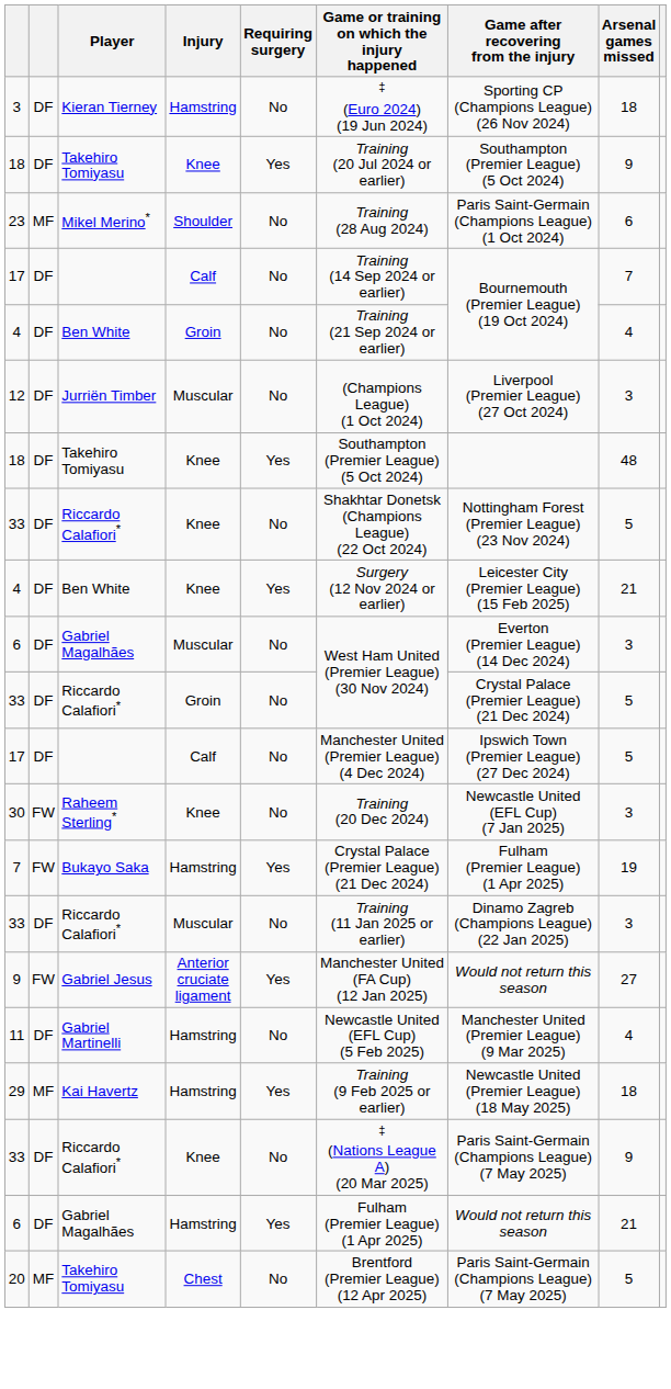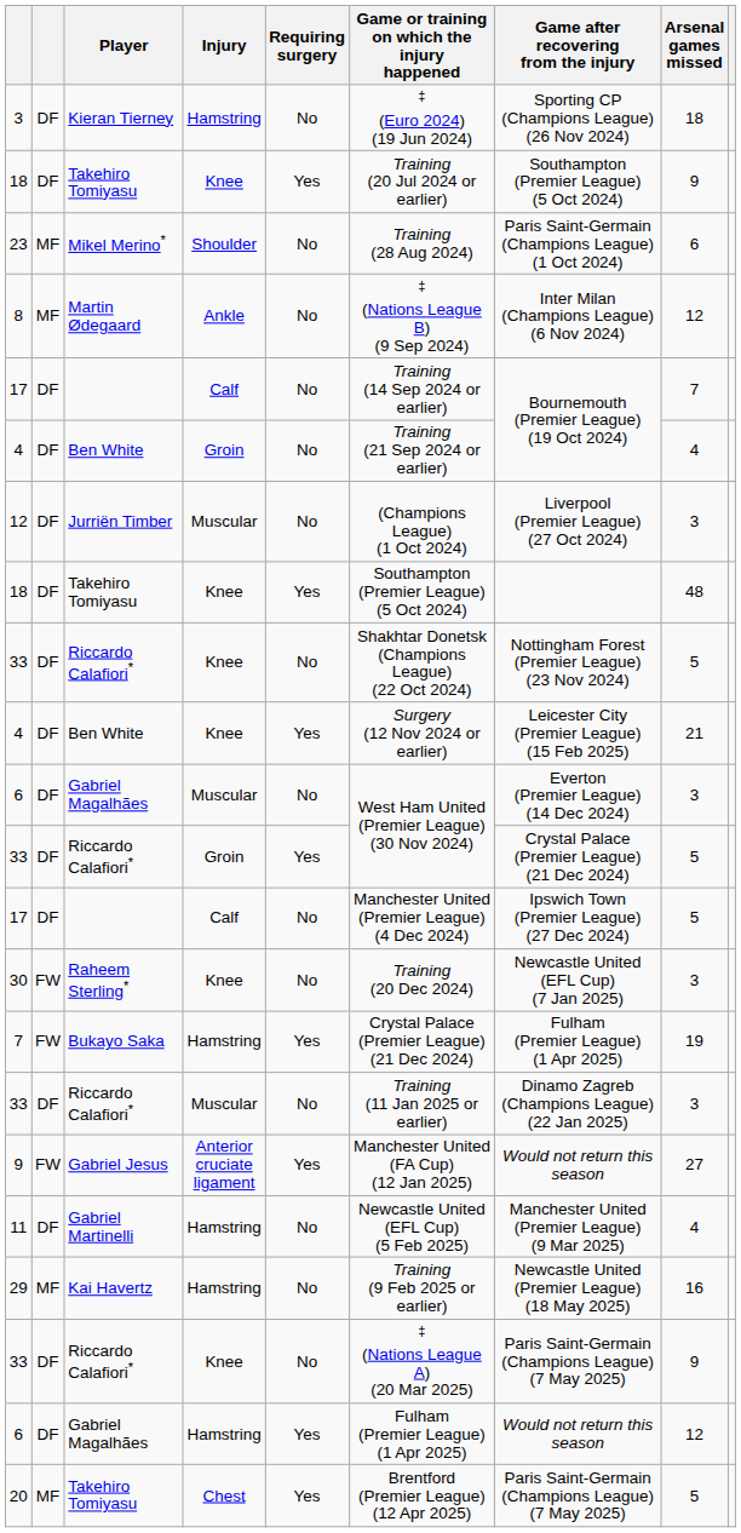 <table class="wikitable sortable" style="text-align:center; font-size:85%;">
 <tr>
 <th></th>
 <th></th>
 <th>Player</th>
 <th>Injury</th>
 <th>Requiring<br>surgery</th>
 <th>Game or training<br>on which the injury<br>happened</th>
 <th>Game after<br>recovering<br>from the injury</th>
 <th>Arsenal<br>games<br>missed</th>
 <th class="unsortable"></th>
 </tr>
 <tr>
 <td>3</td>
 <td>DF</td>
 <td style="text-align:left;" data-sort-value="Tier"> <a href='#'>Kieran Tierney</a></td>
 <td><a href='#'>Hamstring</a></td>
 <td>No</td>
 <td data-sort-value="1"><sup>‡</sup><br>(<a href='#'>Euro 2024</a>)<br>(19 Jun 2024)</td>
 <td data-sort-value="7"> Sporting CP<br>(Champions League)<br>(26 Nov 2024)</td>
 <td>18</td>
 <td><br></td>
 </tr>
 <tr>
 <td>18</td>
 <td>DF</td>
 <td style="text-align:left;" data-sort-value="Tomi"> <a href='#'>Takehiro Tomiyasu</a></td>
 <td><a href='#'>Knee</a></td>
 <td>Yes</td>
 <td data-sort-value="2"><em>Training</em><br>(20 Jul 2024 or earlier)</td>
 <td data-sort-value="2">Southampton<br>(Premier League)<br>(5 Oct 2024)</td>
 <td>9</td>
 <td><br><br></td>
 </tr>
 <tr>
 <td>23</td>
 <td>MF</td>
 <td style="text-align:left;" data-sort-value="Meri"> <a href='#'>Mikel Merino</a><sup>*</sup></td>
 <td><a href='#'>Shoulder</a></td>
 <td>No</td>
 <td data-sort-value="3"><em>Training</em><br>(28 Aug 2024)</td>
 <td data-sort-value="1"> Paris Saint-Germain<br>(Champions League)<br>(1 Oct 2024)</td>
 <td>6</td>
+<td><br></td>
+</tr>
+<tr>
+<td>8</td>
+<td>MF</td>
+<td style="text-align:left;" data-sort-value="Odeg"> <a href='#'>Martin Ødegaard</a></td>
+<td><a href='#'>Ankle</a></td>
+<td>No</td>
+<td data-sort-value="4"><sup>‡</sup><br>(<a href='#'>Nations League B</a>)<br>(9 Sep 2024)</td>
+<td data-sort-value="5"> Inter Milan<br>(Champions League)<br>(6 Nov 2024)</td>
+<td>12</td>
 <td><br></td>
 </tr>
 <tr>
 <td>17</td>
 <td>DF</td>
 <td style="text-align:left;" data-sort-value="Zinc"></td>
 <td><a href='#'>Calf</a></td>
 <td>No</td>
 <td data-sort-value="5"><em>Training</em><br>(14 Sep 2024 or earlier)</td>
 <td rowspan="2" data-sort-value="3">Bournemouth<br>(Premier League)<br>(19 Oct 2024)</td>
 <td>7</td>
 <td><br></td>
 </tr>
 <tr>
 <td>4</td>
 <td>DF</td>
 <td style="text-align:left;" data-sort-value="Whit"> <a href='#'>Ben White</a></td>
 <td><a href='#'>Groin</a></td>
 <td>No</td>
 <td data-sort-value="6"><em>Training</em><br>(21 Sep 2024 or earlier)</td>
 <td>4</td>
 <td><br></td>
 </tr>
 <tr>
 <td>12</td>
 <td>DF</td>
 <td style="text-align:left;" data-sort-value="Timb"> <a href='#'>Jurriën Timber</a></td>
 <td>Muscular</td>
 <td>No</td>
 <td data-sort-value="7"><br>(Champions League)<br>(1 Oct 2024)</td>
 <td data-sort-value="4">Liverpool<br>(Premier League)<br>(27 Oct 2024)</td>
 <td>3</td>
 <td><br></td>
 </tr>
 <tr>
 <td>18</td>
 <td>DF</td>
 <td style="text-align:left;" data-sort-value="Tomi"> Takehiro Tomiyasu</td>
 <td>Knee</td>
 <td>Yes</td>
 <td data-sort-value="8">Southampton<br>(Premier League)<br>(5 Oct 2024)</td>
 <td data-sort-value="99"><em></em></td>
 <td>48</td>
 <td><br></td>
 </tr>
 <tr>
 <td>33</td>
 <td>DF</td>
 <td style="text-align:left;" data-sort-value="Cala"> <a href='#'>Riccardo Calafiori</a><sup>*</sup></td>
 <td>Knee</td>
 <td>No</td>
 <td data-sort-value="9"> Shakhtar Donetsk<br>(Champions League)<br>(22 Oct 2024)</td>
 <td data-sort-value="6">Nottingham Forest<br>(Premier League)<br>(23 Nov 2024)</td>
 <td>5</td>
 <td><br></td>
 </tr>
 <tr>
 <td>4</td>
 <td>DF</td>
 <td style="text-align:left;" data-sort-value="Whit"> Ben White</td>
 <td>Knee</td>
 <td>Yes</td>
 <td data-sort-value="10"><em>Surgery</em><br>(12 Nov 2024 or earlier)</td>
 <td data-sort-value="13">Leicester City<br>(Premier League)<br>(15 Feb 2025)</td>
 <td>21</td>
 <td><br></td>
 </tr>
 <tr>
 <td>6</td>
 <td>DF</td>
 <td style="text-align:left;" data-sort-value="Maga"> <a href='#'>Gabriel Magalhães</a></td>
 <td>Muscular</td>
 <td>No</td>
 <td rowspan="2" data-sort-value="11">West Ham United<br>(Premier League)<br>(30 Nov 2024)</td>
 <td data-sort-value="8">Everton<br>(Premier League)<br>(14 Dec 2024)</td>
 <td>3</td>
 <td><br></td>
 </tr>
 <tr>
 <td>33</td>
 <td>DF</td>
 <td style="text-align:left;" data-sort-value="Cala"> Riccardo Calafiori<sup>*</sup></td>
 <td>Groin</td>
-<td>No</td>
+<td>Yes</td>
 <td data-sort-value="9">Crystal Palace<br>(Premier League)<br>(21 Dec 2024)</td>
 <td>5</td>
 <td><br></td>
 </tr>
 <tr>
 <td>17</td>
 <td>DF</td>
 <td style="text-align:left;" data-sort-value="Zinc"></td>
 <td>Calf</td>
 <td>No</td>
 <td data-sort-value="12">Manchester United<br>(Premier League)<br>(4 Dec 2024)</td>
 <td data-sort-value="10">Ipswich Town<br>(Premier League)<br>(27 Dec 2024)</td>
 <td>5</td>
 <td><br></td>
 </tr>
 <tr>
 <td>30</td>
 <td>FW</td>
 <td style="text-align:left;" data-sort-value="Ster"> <a href='#'>Raheem Sterling</a><sup>*</sup></td>
 <td>Knee</td>
 <td>No</td>
 <td data-sort-value="13"><em>Training</em><br>(20 Dec 2024)</td>
 <td data-sort-value="11">Newcastle United<br>(EFL Cup)<br>(7 Jan 2025)</td>
 <td>3</td>
 <td><br></td>
 </tr>
 <tr>
 <td>7</td>
 <td>FW</td>
 <td style="text-align:left;" data-sort-value="Saka"> <a href='#'>Bukayo Saka</a></td>
 <td>Hamstring</td>
 <td>Yes</td>
 <td data-sort-value="14">Crystal Palace<br>(Premier League)<br>(21 Dec 2024)</td>
 <td data-sort-value="15">Fulham<br>(Premier League)<br>(1 Apr 2025)</td>
 <td>19</td>
 <td><br><br></td>
 </tr>
 <tr>
 <td>33</td>
 <td>DF</td>
 <td style="text-align:left;" data-sort-value="Cala"> Riccardo Calafiori<sup>*</sup></td>
 <td>Muscular</td>
 <td>No</td>
 <td data-sort-value="15"><em>Training</em><br>(11 Jan 2025 or earlier)</td>
 <td data-sort-value="12"> Dinamo Zagreb<br>(Champions League)<br>(22 Jan 2025)</td>
 <td>3</td>
 <td><br></td>
 </tr>
 <tr>
 <td>9</td>
 <td>FW</td>
 <td style="text-align:left;" data-sort-value="Jesu"> <a href='#'>Gabriel Jesus</a></td>
 <td><a href='#'>Anterior<br>cruciate<br>ligament</a></td>
 <td>Yes</td>
 <td data-sort-value="16">Manchester United<br>(FA Cup)<br>(12 Jan 2025)</td>
 <td data-sort-value="99"><em>Would not return this season</em></td>
 <td>27</td>
 <td></td>
 </tr>
 <tr>
 <td>11</td>
 <td>DF</td>
 <td style="text-align:left;" data-sort-value="Mart"> <a href='#'>Gabriel Martinelli</a></td>
 <td>Hamstring</td>
 <td>No</td>
 <td data-sort-value="17">Newcastle United<br>(EFL Cup)<br>(5 Feb 2025)</td>
 <td data-sort-value="14">Manchester United<br>(Premier League)<br>(9 Mar 2025)</td>
 <td>4</td>
 <td><br></td>
 </tr>
 <tr>
 <td>29</td>
 <td>MF</td>
 <td style="text-align:left;" data-sort-value="Have"> <a href='#'>Kai Havertz</a></td>
 <td>Hamstring</td>
-<td>Yes</td>
+<td>No</td>
 <td data-sort-value="18"><em>Training</em><br>(9 Feb 2025 or earlier)</td>
 <td data-sort-value="17">Newcastle United<br>(Premier League)<br>(18 May 2025)</td>
-<td>18</td>
+<td>16</td>
 <td><br></td>
 </tr>
 <tr>
 <td>33</td>
 <td>DF</td>
 <td style="text-align:left;" data-sort-value="Cala"> Riccardo Calafiori<sup>*</sup></td>
 <td>Knee</td>
 <td>No</td>
 <td data-sort-value="19"><sup>‡</sup><br>(<a href='#'>Nations League A</a>)<br>(20 Mar 2025)</td>
 <td data-sort-value="16"> Paris Saint-Germain<br>(Champions League)<br>(7 May 2025)</td>
 <td>9</td>
 <td><br></td>
 </tr>
 <tr>
 <td>6</td>
 <td>DF</td>
 <td style="text-align:left;" data-sort-value="Maga"> Gabriel Magalhães</td>
 <td>Hamstring</td>
 <td>Yes</td>
 <td data-sort-value="20">Fulham<br>(Premier League)<br>(1 Apr 2025)</td>
 <td data-sort-value="99"><em>Would not return this season</em></td>
-<td>21</td>
+<td>12</td>
 <td></td>
 </tr>
 <tr>
 <td>20</td>
 <td>MF</td>
 <td style="text-align:left;" data-sort-value="Tomi"> <a href='#'>Takehiro Tomiyasu</a></td>
 <td><a href='#'>Chest</a></td>
-<td>No</td>
+<td>Yes</td>
 <td data-sort-value="21">Brentford<br>(Premier League)<br>(12 Apr 2025)</td>
 <td data-sort-value="16"> Paris Saint-Germain<br>(Champions League)<br>(7 May 2025)</td>
 <td>5</td>
 <td><br></td>
 </tr>
 </table>
